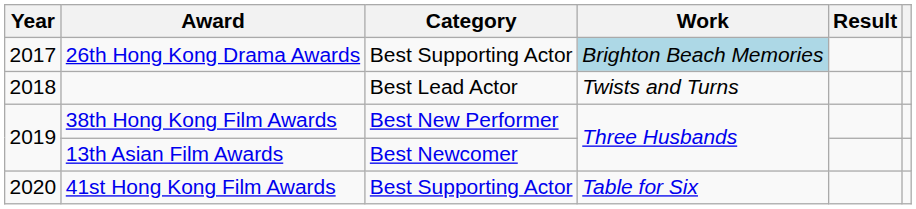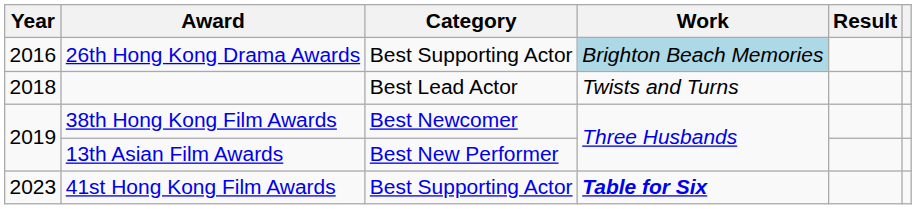 <table class="wikitable plainrowheaders">
 <tr>
 <th>Year</th>
 <th>Award</th>
 <th>Category</th>
 <th>Work</th>
 <th>Result</th>
 <th></th>
 </tr>
 <tr>
-<td>2017</td>
+<td>2016</td>
 <td><a href='#'>26th Hong Kong Drama Awards</a></td>
 <td>Best Supporting Actor</td>
 <td style="background: lightblue;"><em>Brighton Beach Memories</em></td>
 <td></td>
 <td></td>
 </tr>
 <tr>
 <td>2018</td>
 <td></td>
 <td>Best Lead Actor</td>
 <td><em>Twists and Turns</em></td>
 <td></td>
 <td></td>
 </tr>
 <tr>
 <td rowspan="2">2019</td>
 <td><a href='#'>38th Hong Kong Film Awards</a></td>
-<td><a href='#'>Best New Performer</a></td>
+<td><a href='#'>Best Newcomer</a></td>
 <td rowspan="2"><em><a href='#'>Three Husbands</a></em></td>
 <td></td>
 <td></td>
 </tr>
 <tr>
 <td><a href='#'>13th Asian Film Awards</a></td>
-<td><a href='#'>Best Newcomer</a></td>
+<td><a href='#'>Best New Performer</a></td>
 <td></td>
 <td></td>
 </tr>
 <tr>
-<td>2020</td>
+<td>2023</td>
 <td><a href='#'>41st Hong Kong Film Awards</a></td>
 <td><a href='#'>Best Supporting Actor</a></td>
-<td><em><a href='#'>Table for Six</a></em></td>
+<td><strong><em><a href='#'>Table for Six</a></em></strong></td>
 <td></td>
 <td></td>
 </tr>
 </table>
